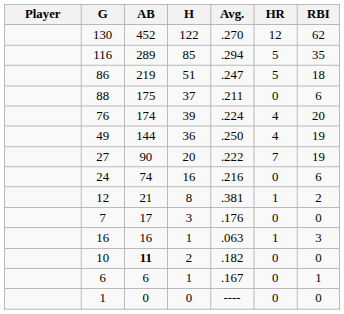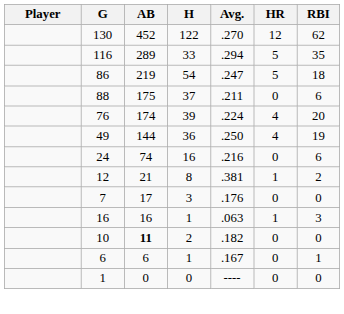 <table class="wikitable sortable">
 <tr>
 <th bgcolor="#DDDDFF" width="16%">Player</th>
 <th bgcolor="#DDDDFF" width="9%">G</th>
 <th bgcolor="#DDDDFF" width="9%">AB</th>
 <th bgcolor="#DDDDFF" width="9%">H</th>
 <th bgcolor="#DDDDFF" width="9%">Avg.</th>
 <th bgcolor="#DDDDFF" width="9%">HR</th>
 <th bgcolor="#DDDDFF" width="9%">RBI</th>
 </tr>
 <tr align="center">
 <td></td>
 <td>130</td>
 <td>452</td>
 <td>122</td>
 <td>.270</td>
 <td>12</td>
 <td>62</td>
 </tr>
 <tr align="center">
 <td></td>
 <td>116</td>
 <td>289</td>
-<td>85</td>
+<td>33</td>
 <td>.294</td>
 <td>5</td>
 <td>35</td>
 </tr>
 <tr align="center">
 <td></td>
 <td>86</td>
 <td>219</td>
-<td>51</td>
+<td>54</td>
 <td>.247</td>
 <td>5</td>
 <td>18</td>
 </tr>
 <tr align="center">
 <td></td>
 <td>88</td>
 <td>175</td>
 <td>37</td>
 <td>.211</td>
 <td>0</td>
 <td>6</td>
 </tr>
 <tr align="center">
 <td></td>
 <td>76</td>
 <td>174</td>
 <td>39</td>
 <td>.224</td>
 <td>4</td>
 <td>20</td>
 </tr>
 <tr align="center">
 <td></td>
 <td>49</td>
 <td>144</td>
 <td>36</td>
 <td>.250</td>
 <td>4</td>
-<td>19</td>
-</tr>
-<tr align="center">
-<td></td>
-<td>27</td>
-<td>90</td>
-<td>20</td>
-<td>.222</td>
-<td>7</td>
 <td>19</td>
 </tr>
 <tr align="center">
 <td></td>
 <td>24</td>
 <td>74</td>
 <td>16</td>
 <td>.216</td>
 <td>0</td>
 <td>6</td>
 </tr>
 <tr align="center">
 <td></td>
 <td>12</td>
 <td>21</td>
 <td>8</td>
 <td>.381</td>
 <td>1</td>
 <td>2</td>
 </tr>
 <tr align="center">
 <td></td>
 <td>7</td>
 <td>17</td>
 <td>3</td>
 <td>.176</td>
 <td>0</td>
 <td>0</td>
 </tr>
 <tr align="center">
 <td></td>
 <td>16</td>
 <td>16</td>
 <td>1</td>
 <td>.063</td>
 <td>1</td>
 <td>3</td>
 </tr>
 <tr align="center">
 <td></td>
 <td>10</td>
 <td><strong>11</strong></td>
 <td>2</td>
 <td>.182</td>
 <td>0</td>
 <td>0</td>
 </tr>
 <tr align="center">
 <td></td>
 <td>6</td>
 <td>6</td>
 <td>1</td>
 <td>.167</td>
 <td>0</td>
 <td>1</td>
 </tr>
 <tr align="center">
 <td></td>
 <td>1</td>
 <td>0</td>
 <td>0</td>
 <td>----</td>
 <td>0</td>
 <td>0</td>
 </tr>
 </table>
